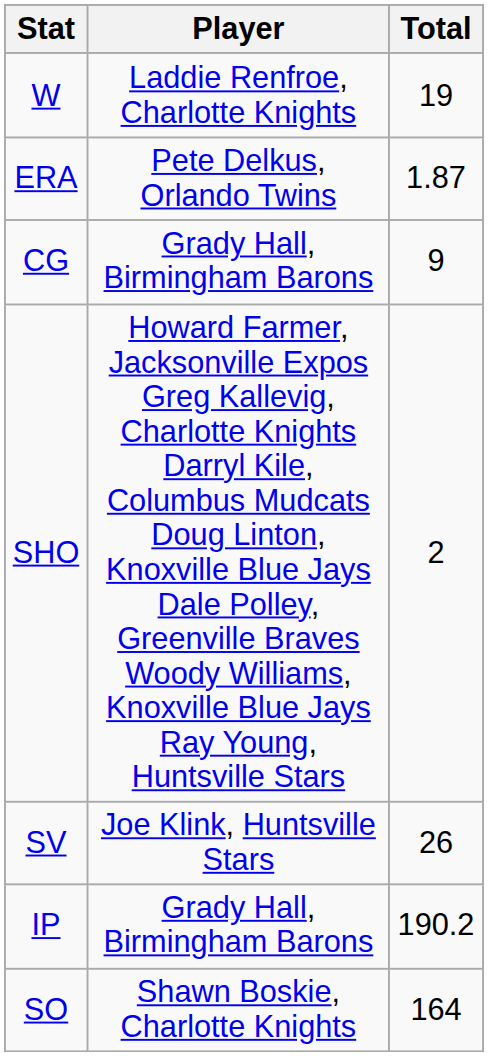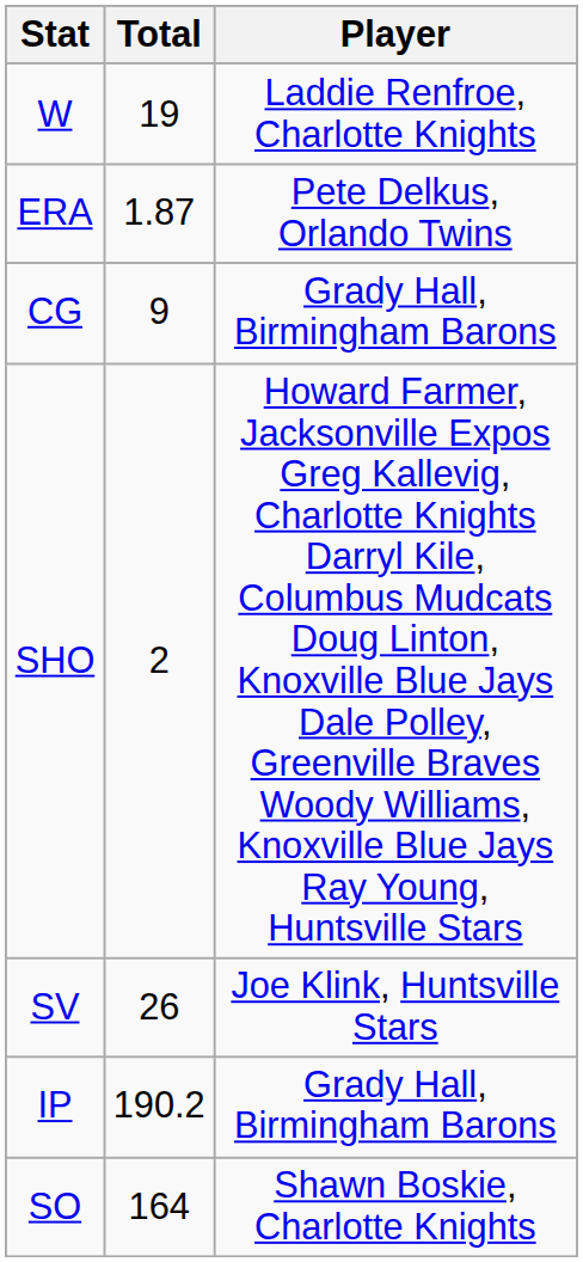 <table class="wikitable" width="40%" style="text-align:center;">
 <tr>
 <th width="5%">Stat</th>
+<th width="5%">Total</th>
 <th width="60%">Player</th>
-<th width="5%">Total</th>
 </tr>
 <tr>
 <td><a href='#'>W</a></td>
+<td>19</td>
 <td><a href='#'>Laddie Renfroe</a>, <a href='#'>Charlotte Knights</a></td>
-<td>19</td>
 </tr>
 <tr>
 <td><a href='#'>ERA</a></td>
+<td>1.87</td>
 <td><a href='#'>Pete Delkus</a>, <a href='#'>Orlando Twins</a></td>
-<td>1.87</td>
 </tr>
 <tr>
 <td><a href='#'>CG</a></td>
+<td>9</td>
 <td><a href='#'>Grady Hall</a>, <a href='#'>Birmingham Barons</a></td>
-<td>9</td>
 </tr>
 <tr>
 <td><a href='#'>SHO</a></td>
+<td>2</td>
 <td><a href='#'>Howard Farmer</a>, <a href='#'>Jacksonville Expos</a> <br> <a href='#'>Greg Kallevig</a>, <a href='#'>Charlotte Knights</a> <br> <a href='#'>Darryl Kile</a>, <a href='#'>Columbus Mudcats</a> <br> <a href='#'>Doug Linton</a>, <a href='#'>Knoxville Blue Jays</a> <br> <a href='#'>Dale Polley</a>, <a href='#'>Greenville Braves</a> <br> <a href='#'>Woody Williams</a>, <a href='#'>Knoxville Blue Jays</a> <br> <a href='#'>Ray Young</a>, <a href='#'>Huntsville Stars</a></td>
-<td>2</td>
 </tr>
 <tr>
 <td><a href='#'>SV</a></td>
+<td>26</td>
 <td><a href='#'>Joe Klink</a>, <a href='#'>Huntsville Stars</a></td>
-<td>26</td>
 </tr>
 <tr>
 <td><a href='#'>IP</a></td>
+<td>190.2</td>
 <td><a href='#'>Grady Hall</a>, <a href='#'>Birmingham Barons</a></td>
-<td>190.2</td>
 </tr>
 <tr>
 <td><a href='#'>SO</a></td>
+<td>164</td>
 <td><a href='#'>Shawn Boskie</a>, <a href='#'>Charlotte Knights</a></td>
-<td>164</td>
 </tr>
 </table>
